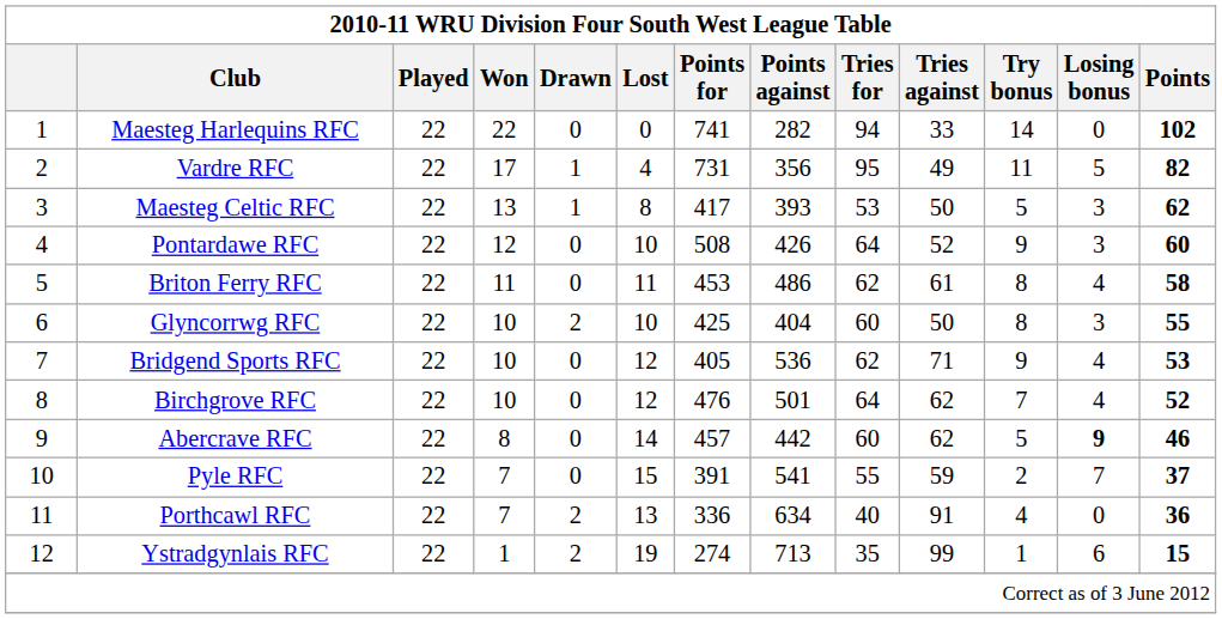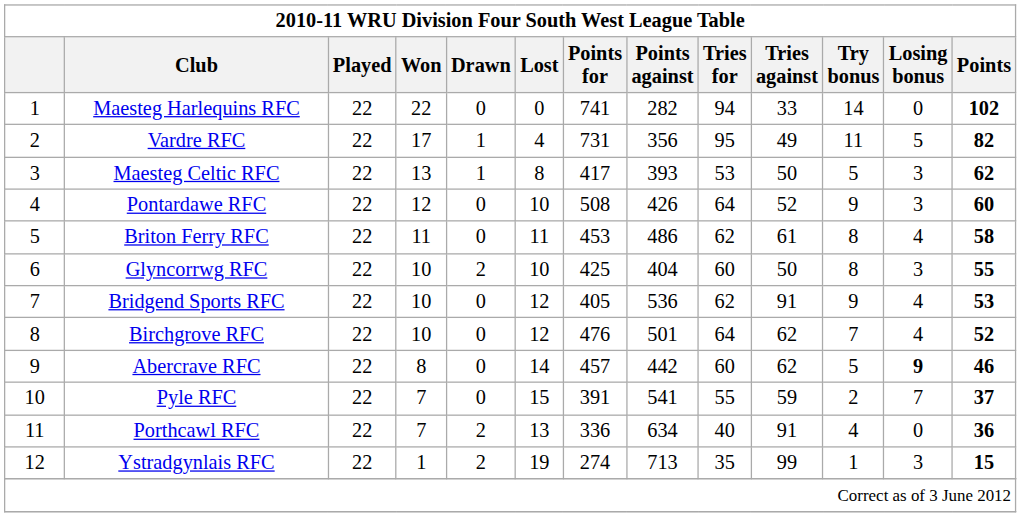 <table class="wikitable" style="float:left; margin-right:15px; text-align: center;">
 <tr>
 <td colspan="13" bgcolor="#FFFFFF" cellpadding="0" cellspacing="0"><strong>2010-11 WRU Division Four South West League Table</strong></td>
 </tr>
 <tr>
 <th bgcolor="#efefef" width="40"></th>
 <th bgcolor="#efefef" width="200">Club</th>
 <th bgcolor="#efefef" width="20">Played</th>
 <th bgcolor="#efefef" width="20">Won</th>
 <th bgcolor="#efefef" width="20">Drawn</th>
 <th bgcolor="#efefef" width="20">Lost</th>
 <th bgcolor="#efefef" width="20">Points for</th>
 <th bgcolor="#efefef" width="20">Points against</th>
 <th bgcolor="#efefef" width="20">Tries for</th>
 <th bgcolor="#efefef" width="20">Tries against</th>
 <th bgcolor="#efefef" width="20">Try bonus</th>
 <th bgcolor="#efefef" width="20">Losing bonus</th>
 <th bgcolor="#efefef" width="20">Points</th>
 </tr>
 <tr bgcolor=#ffffff align=center>
 <td>1</td>
 <td><a href='#'>Maesteg Harlequins RFC</a></td>
 <td>22</td>
 <td>22</td>
 <td>0</td>
 <td>0</td>
 <td>741</td>
 <td>282</td>
 <td>94</td>
 <td>33</td>
 <td>14</td>
 <td>0</td>
 <td><strong>102</strong></td>
 </tr>
 <tr bgcolor=#ffffff align=center>
 <td>2</td>
 <td><a href='#'>Vardre RFC</a></td>
 <td>22</td>
 <td>17</td>
 <td>1</td>
 <td>4</td>
 <td>731</td>
 <td>356</td>
 <td>95</td>
 <td>49</td>
 <td>11</td>
 <td>5</td>
 <td><strong>82</strong></td>
 </tr>
 <tr bgcolor=#ffffff align=center>
 <td>3</td>
 <td><a href='#'>Maesteg Celtic RFC</a></td>
 <td>22</td>
 <td>13</td>
 <td>1</td>
 <td>8</td>
 <td>417</td>
 <td>393</td>
 <td>53</td>
 <td>50</td>
 <td>5</td>
 <td>3</td>
 <td><strong>62</strong></td>
 </tr>
 <tr bgcolor=#ffffff align=center>
 <td>4</td>
 <td><a href='#'>Pontardawe RFC</a></td>
 <td>22</td>
 <td>12</td>
 <td>0</td>
 <td>10</td>
 <td>508</td>
 <td>426</td>
 <td>64</td>
 <td>52</td>
 <td>9</td>
 <td>3</td>
 <td><strong>60</strong></td>
 </tr>
 <tr bgcolor=#ffffff align=center>
 <td>5</td>
 <td><a href='#'>Briton Ferry RFC</a></td>
 <td>22</td>
 <td>11</td>
 <td>0</td>
 <td>11</td>
 <td>453</td>
 <td>486</td>
 <td>62</td>
 <td>61</td>
 <td>8</td>
 <td>4</td>
 <td><strong>58</strong></td>
 </tr>
 <tr bgcolor=#ffffff align=center>
 <td>6</td>
 <td><a href='#'>Glyncorrwg RFC</a></td>
 <td>22</td>
 <td>10</td>
 <td>2</td>
 <td>10</td>
 <td>425</td>
 <td>404</td>
 <td>60</td>
 <td>50</td>
 <td>8</td>
 <td>3</td>
 <td><strong>55</strong></td>
 </tr>
 <tr bgcolor=#ffffff align=center>
 <td>7</td>
 <td><a href='#'>Bridgend Sports RFC</a></td>
 <td>22</td>
 <td>10</td>
 <td>0</td>
 <td>12</td>
 <td>405</td>
 <td>536</td>
 <td>62</td>
-<td>71</td>
+<td>91</td>
 <td>9</td>
 <td>4</td>
 <td><strong>53</strong></td>
 </tr>
 <tr bgcolor=#ffffff align=center>
 <td>8</td>
 <td><a href='#'>Birchgrove RFC</a></td>
 <td>22</td>
 <td>10</td>
 <td>0</td>
 <td>12</td>
 <td>476</td>
 <td>501</td>
 <td>64</td>
 <td>62</td>
 <td>7</td>
 <td>4</td>
 <td><strong>52</strong></td>
 </tr>
 <tr bgcolor=#ffffff align=center>
 <td>9</td>
 <td><a href='#'>Abercrave RFC</a></td>
 <td>22</td>
 <td>8</td>
 <td>0</td>
 <td>14</td>
 <td>457</td>
 <td>442</td>
 <td>60</td>
 <td>62</td>
 <td>5</td>
 <td><strong>9</strong></td>
 <td><strong>46</strong></td>
 </tr>
 <tr bgcolor=#ffffff align=center>
 <td>10</td>
 <td><a href='#'>Pyle RFC</a></td>
 <td>22</td>
 <td>7</td>
 <td>0</td>
 <td>15</td>
 <td>391</td>
 <td>541</td>
 <td>55</td>
 <td>59</td>
 <td>2</td>
 <td>7</td>
 <td><strong>37</strong></td>
 </tr>
 <tr bgcolor=#ffffff align=center>
 <td>11</td>
 <td><a href='#'>Porthcawl RFC</a></td>
 <td>22</td>
 <td>7</td>
 <td>2</td>
 <td>13</td>
 <td>336</td>
 <td>634</td>
 <td>40</td>
 <td>91</td>
 <td>4</td>
 <td>0</td>
 <td><strong>36</strong></td>
 </tr>
 <tr bgcolor=#ffffff align=center>
 <td>12</td>
 <td><a href='#'>Ystradgynlais RFC</a></td>
 <td>22</td>
 <td>1</td>
 <td>2</td>
 <td>19</td>
 <td>274</td>
 <td>713</td>
 <td>35</td>
 <td>99</td>
 <td>1</td>
-<td>6</td>
+<td>3</td>
 <td><strong>15</strong></td>
 </tr>
 <tr bgcolor=#ffffff align=center>
 </tr>
 <tr>
 <td colspan="13" align="right" bgcolor="#FFFFFF" cellpadding="0" cellspacing="0"><small>Correct as of 3 June 2012</small></td>
 </tr>
 <tr>
 </tr>
 </table>
